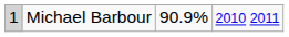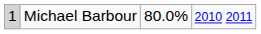 <table class="wikitable">
 <tr>
 </tr>
 <tr>
 <td style="background: lightgrey;">1</td>
 <td>Michael Barbour</td>
-<td><abbr>90.9%</abbr></td>
+<td><abbr>80.0%</abbr></td>
 <td style="font-size:80%;"><a href='#'>2010</a> <a href='#'>2011</a></td>
 </tr>
 </table>
